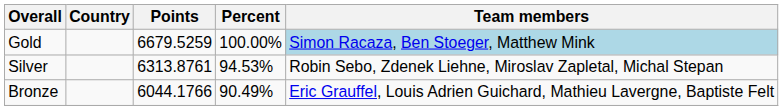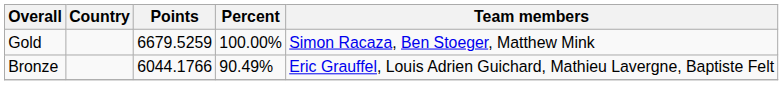 <table class="wikitable sortable" style="text-align: left;">
 <tr>
 <th>Overall</th>
 <th>Country</th>
 <th>Points</th>
 <th>Percent</th>
 <th>Team members</th>
 </tr>
 <tr>
 <td> Gold</td>
 <td></td>
 <td>6679.5259</td>
 <td>100.00%</td>
-<td style="background: lightblue;"><a href='#'>Simon Racaza</a>, <a href='#'>Ben Stoeger</a>, Matthew Mink</td>
-</tr>
-<tr>
-<td> Silver</td>
-<td></td>
-<td>6313.8761</td>
-<td>94.53%</td>
-<td>Robin Sebo, Zdenek Liehne, Miroslav Zapletal, Michal Stepan</td>
+<td><a href='#'>Simon Racaza</a>, <a href='#'>Ben Stoeger</a>, Matthew Mink</td>
 </tr>
 <tr>
 <td> Bronze</td>
 <td></td>
 <td>6044.1766</td>
 <td>90.49%</td>
 <td><a href='#'>Eric Grauffel</a>, Louis Adrien Guichard, Mathieu Lavergne, Baptiste Felt</td>
 </tr>
 <tr>
 </tr>
 </table>
